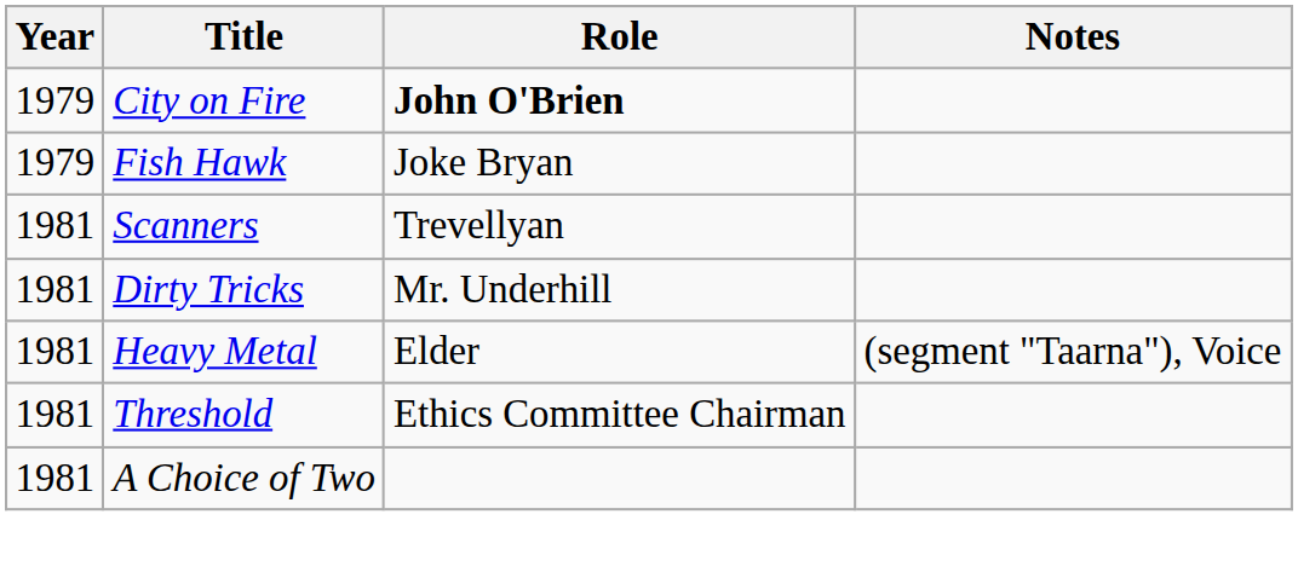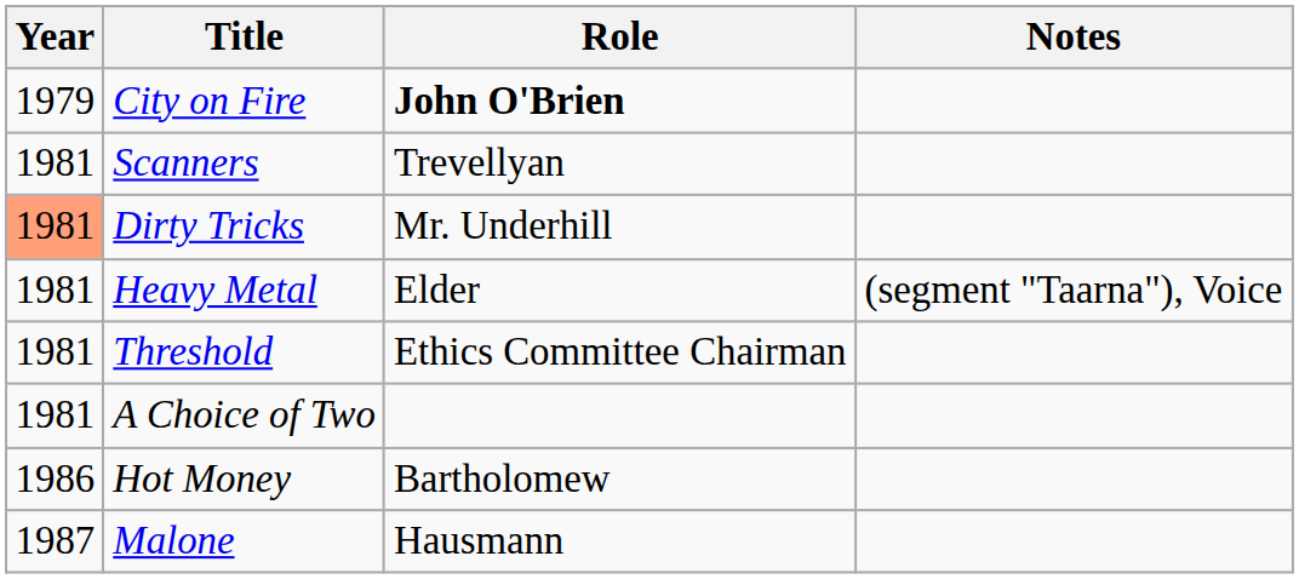 <table class="wikitable sortable">
 <tr>
 <th>Year</th>
 <th>Title</th>
 <th>Role</th>
 <th class="unsortable">Notes</th>
 </tr>
 <tr>
 <td>1979</td>
 <td><em><a href='#'>City on Fire</a></em></td>
 <td><strong>John O'Brien</strong></td>
 <td></td>
 </tr>
 <tr>
-<td>1979</td>
-<td><em><a href='#'>Fish Hawk</a></em></td>
-<td>Joke Bryan</td>
-<td></td>
-</tr>
-<tr>
 <td>1981</td>
 <td><em><a href='#'>Scanners</a></em></td>
 <td>Trevellyan</td>
 <td></td>
 </tr>
 <tr>
-<td>1981</td>
+<td style="background: lightsalmon;">1981</td>
 <td><em><a href='#'>Dirty Tricks</a></em></td>
 <td>Mr. Underhill</td>
 <td></td>
 </tr>
 <tr>
 <td>1981</td>
 <td><em><a href='#'>Heavy Metal</a></em></td>
 <td>Elder</td>
 <td>(segment "Taarna"), Voice</td>
 </tr>
 <tr>
 <td>1981</td>
 <td><em><a href='#'>Threshold</a></em></td>
 <td>Ethics Committee Chairman</td>
 <td></td>
 </tr>
 <tr>
 <td>1981</td>
 <td data-sort-value="Choice of Two, A"><em>A Choice of Two</em></td>
 <td></td>
 <td></td>
 </tr>
+<tr>
+<td>1986</td>
+<td><em>Hot Money</em></td>
+<td>Bartholomew</td>
+<td></td>
+</tr>
+<tr>
+<td>1987</td>
+<td><em><a href='#'>Malone</a></em></td>
+<td>Hausmann</td>
+<td></td>
+</tr>
 </table>
